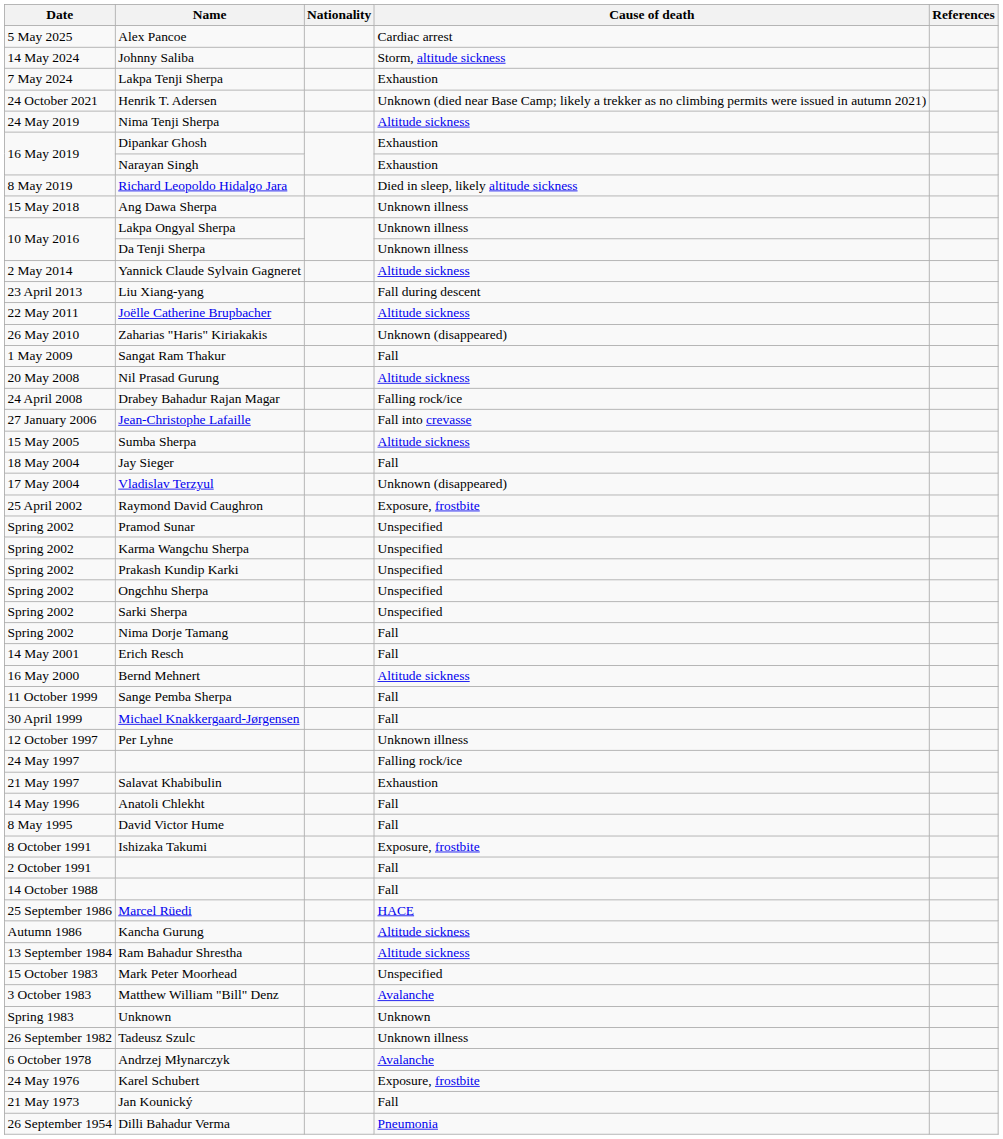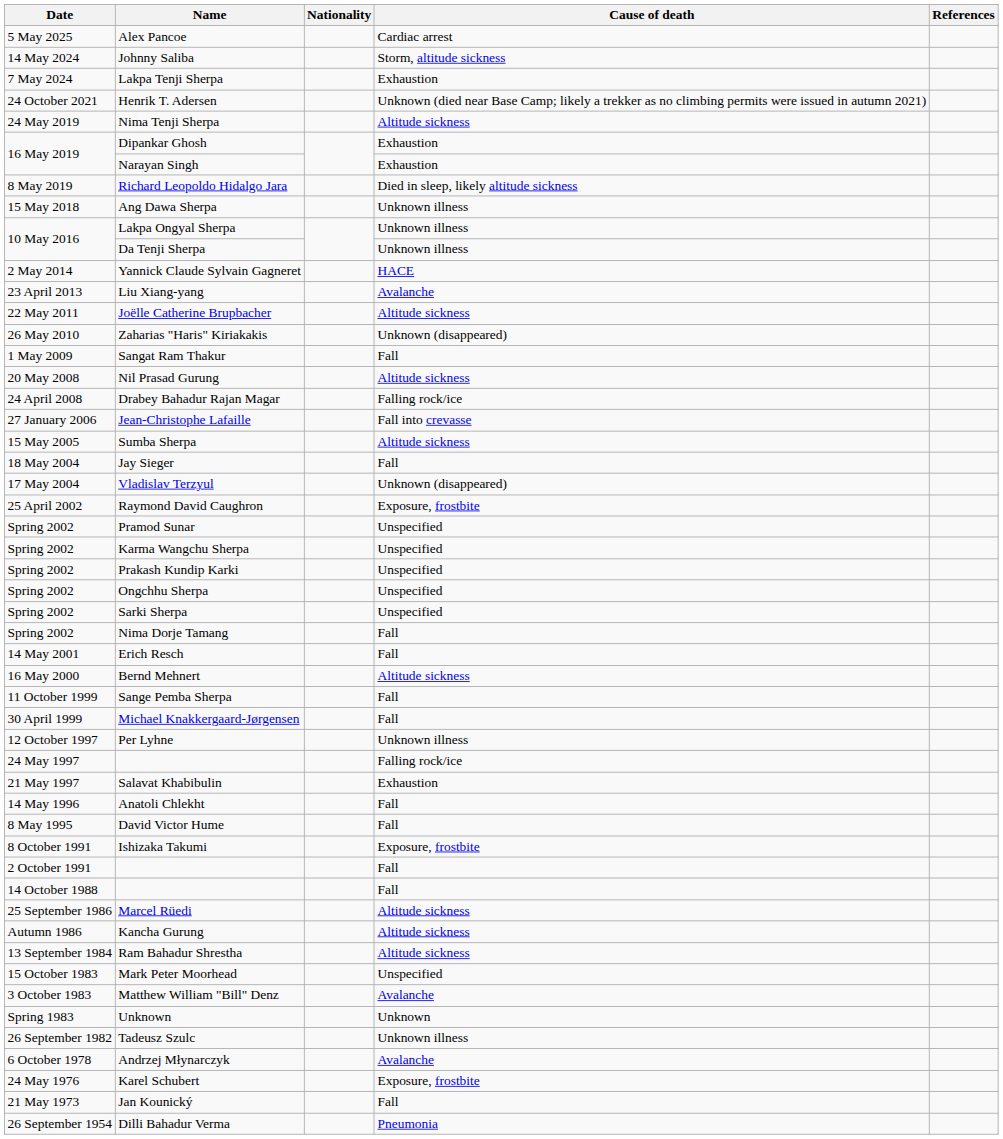 <table class="wikitable sortable mw-collapsible ">
 <tr>
 <th>Date</th>
 <th>Name</th>
 <th>Nationality</th>
 <th>Cause of death</th>
 <th>References</th>
 </tr>
 <tr>
 <td>5 May 2025</td>
 <td>Alex Pancoe</td>
 <td></td>
 <td>Cardiac arrest</td>
 <td></td>
 </tr>
 <tr>
 <td>14 May 2024</td>
 <td>Johnny Saliba</td>
 <td></td>
 <td>Storm, <a href='#'>altitude sickness</a></td>
 <td></td>
 </tr>
 <tr>
 <td>7 May 2024</td>
 <td>Lakpa Tenji Sherpa</td>
 <td></td>
 <td>Exhaustion</td>
 <td></td>
 </tr>
 <tr>
 <td>24 October 2021</td>
 <td>Henrik T. Adersen</td>
 <td></td>
 <td>Unknown (died near Base Camp; likely a trekker as no climbing permits were issued in autumn 2021)</td>
 <td></td>
 </tr>
 <tr>
 <td>24 May 2019</td>
 <td>Nima Tenji Sherpa</td>
 <td></td>
 <td><a href='#'>Altitude sickness</a></td>
 <td></td>
 </tr>
 <tr>
 <td rowspan="2">16 May 2019</td>
 <td>Dipankar Ghosh</td>
 <td rowspan="2"></td>
 <td>Exhaustion</td>
 <td></td>
 </tr>
 <tr>
 <td>Narayan Singh</td>
 <td>Exhaustion</td>
 <td></td>
 </tr>
 <tr>
 <td>8 May 2019</td>
 <td><a href='#'>Richard Leopoldo Hidalgo Jara</a></td>
 <td></td>
 <td>Died in sleep, likely <a href='#'>altitude sickness</a></td>
 <td></td>
 </tr>
 <tr>
 <td>15 May 2018</td>
 <td>Ang Dawa Sherpa</td>
 <td></td>
 <td>Unknown illness</td>
 <td></td>
 </tr>
 <tr>
 <td rowspan="2">10 May 2016</td>
 <td>Lakpa Ongyal Sherpa</td>
 <td rowspan="2"></td>
 <td>Unknown illness</td>
 <td></td>
 </tr>
 <tr>
 <td>Da Tenji Sherpa</td>
 <td>Unknown illness</td>
 <td></td>
 </tr>
 <tr>
 <td>2 May 2014</td>
 <td>Yannick Claude Sylvain Gagneret</td>
 <td></td>
-<td><a href='#'>Altitude sickness</a></td>
+<td><a href='#'>HACE</a></td>
 <td></td>
 </tr>
 <tr>
 <td>23 April 2013</td>
 <td>Liu Xiang-yang</td>
 <td></td>
-<td>Fall during descent</td>
+<td><a href='#'>Avalanche</a></td>
 <td></td>
 </tr>
 <tr>
 <td>22 May 2011</td>
 <td><a href='#'>Joëlle Catherine Brupbacher</a></td>
 <td></td>
 <td><a href='#'>Altitude sickness</a></td>
 <td></td>
 </tr>
 <tr>
 <td>26 May 2010</td>
 <td>Zaharias "Haris" Kiriakakis</td>
 <td></td>
 <td>Unknown (disappeared)</td>
 <td></td>
 </tr>
 <tr>
 <td>1 May 2009</td>
 <td>Sangat Ram Thakur</td>
 <td></td>
 <td>Fall</td>
 <td></td>
 </tr>
 <tr>
 <td>20 May 2008</td>
 <td>Nil Prasad Gurung</td>
 <td></td>
 <td><a href='#'>Altitude sickness</a></td>
 <td></td>
 </tr>
 <tr>
 <td>24 April 2008</td>
 <td>Drabey Bahadur Rajan Magar</td>
 <td></td>
 <td>Falling rock/ice</td>
 <td></td>
 </tr>
 <tr>
 <td>27 January 2006</td>
 <td><a href='#'>Jean-Christophe Lafaille</a></td>
 <td></td>
 <td>Fall into <a href='#'>crevasse</a></td>
 <td></td>
 </tr>
 <tr>
 <td>15 May 2005</td>
 <td>Sumba Sherpa</td>
 <td></td>
 <td><a href='#'>Altitude sickness</a></td>
 <td></td>
 </tr>
 <tr>
 <td>18 May 2004</td>
 <td>Jay Sieger</td>
 <td></td>
 <td>Fall</td>
 <td></td>
 </tr>
 <tr>
 <td>17 May 2004</td>
 <td><a href='#'>Vladislav Terzyul</a></td>
 <td></td>
 <td>Unknown (disappeared)</td>
 <td></td>
 </tr>
 <tr>
 <td>25 April 2002</td>
 <td>Raymond David Caughron</td>
 <td></td>
 <td>Exposure, <a href='#'>frostbite</a></td>
 <td></td>
 </tr>
 <tr>
 <td>Spring 2002</td>
 <td>Pramod Sunar</td>
 <td></td>
 <td>Unspecified</td>
 <td></td>
 </tr>
 <tr>
 <td>Spring 2002</td>
 <td>Karma Wangchu Sherpa</td>
 <td></td>
 <td>Unspecified</td>
 <td></td>
 </tr>
 <tr>
 <td>Spring 2002</td>
 <td>Prakash Kundip Karki</td>
 <td></td>
 <td>Unspecified</td>
 <td></td>
 </tr>
 <tr>
 <td>Spring 2002</td>
 <td>Ongchhu Sherpa</td>
 <td></td>
 <td>Unspecified</td>
 <td></td>
 </tr>
 <tr>
 <td>Spring 2002</td>
 <td>Sarki Sherpa</td>
 <td></td>
 <td>Unspecified</td>
 <td></td>
 </tr>
 <tr>
 <td>Spring 2002</td>
 <td>Nima Dorje Tamang</td>
 <td></td>
 <td>Fall</td>
 <td></td>
 </tr>
 <tr>
 <td>14 May 2001</td>
 <td>Erich Resch</td>
 <td></td>
 <td>Fall</td>
 <td></td>
 </tr>
 <tr>
 <td>16 May 2000</td>
 <td>Bernd Mehnert</td>
 <td></td>
 <td><a href='#'>Altitude sickness</a></td>
 <td></td>
 </tr>
 <tr>
 <td>11 October 1999</td>
 <td>Sange Pemba Sherpa</td>
 <td></td>
 <td>Fall</td>
 <td></td>
 </tr>
 <tr>
 <td>30 April 1999</td>
 <td><a href='#'>Michael Knakkergaard-Jørgensen</a></td>
 <td></td>
 <td>Fall</td>
 <td></td>
 </tr>
 <tr>
 <td>12 October 1997</td>
 <td>Per Lyhne</td>
 <td></td>
 <td>Unknown illness</td>
 <td></td>
 </tr>
 <tr>
 <td>24 May 1997</td>
 <td></td>
 <td></td>
 <td>Falling rock/ice</td>
 <td></td>
 </tr>
 <tr>
 <td>21 May 1997</td>
 <td>Salavat Khabibulin</td>
 <td></td>
 <td>Exhaustion</td>
 <td></td>
 </tr>
 <tr>
 <td>14 May 1996</td>
 <td>Anatoli Chlekht</td>
 <td></td>
 <td>Fall</td>
 <td></td>
 </tr>
 <tr>
 <td>8 May 1995</td>
 <td>David Victor Hume</td>
 <td></td>
 <td>Fall</td>
 <td></td>
 </tr>
 <tr>
 <td>8 October 1991</td>
 <td>Ishizaka Takumi</td>
 <td></td>
 <td>Exposure, <a href='#'>frostbite</a></td>
 <td></td>
 </tr>
 <tr>
 <td>2 October 1991</td>
 <td></td>
 <td></td>
 <td>Fall</td>
 <td></td>
 </tr>
 <tr>
 <td>14 October 1988</td>
 <td></td>
 <td></td>
 <td>Fall</td>
 <td></td>
 </tr>
 <tr>
 <td>25 September 1986</td>
 <td><a href='#'>Marcel Rüedi</a></td>
 <td></td>
-<td><a href='#'>HACE</a></td>
+<td><a href='#'>Altitude sickness</a></td>
 <td></td>
 </tr>
 <tr>
 <td>Autumn 1986</td>
 <td>Kancha Gurung</td>
 <td></td>
 <td><a href='#'>Altitude sickness</a></td>
 <td></td>
 </tr>
 <tr>
 <td>13 September 1984</td>
 <td>Ram Bahadur Shrestha</td>
 <td></td>
 <td><a href='#'>Altitude sickness</a></td>
 <td></td>
 </tr>
 <tr>
 <td>15 October 1983</td>
 <td>Mark Peter Moorhead</td>
 <td></td>
 <td>Unspecified</td>
 <td></td>
 </tr>
 <tr>
 <td>3 October 1983</td>
 <td>Matthew William "Bill" Denz</td>
 <td></td>
 <td><a href='#'>Avalanche</a></td>
 <td></td>
 </tr>
 <tr>
 <td>Spring 1983</td>
 <td>Unknown</td>
 <td></td>
 <td>Unknown</td>
 <td></td>
 </tr>
 <tr>
 <td>26 September 1982</td>
 <td>Tadeusz Szulc</td>
 <td></td>
 <td>Unknown illness</td>
 <td></td>
 </tr>
 <tr>
 <td>6 October 1978</td>
 <td>Andrzej Młynarczyk</td>
 <td></td>
 <td><a href='#'>Avalanche</a></td>
 <td></td>
 </tr>
 <tr>
 <td>24 May 1976</td>
 <td>Karel Schubert</td>
 <td></td>
 <td>Exposure, <a href='#'>frostbite</a></td>
 <td></td>
 </tr>
 <tr>
 <td>21 May 1973</td>
 <td>Jan Kounický</td>
 <td></td>
 <td>Fall</td>
 <td></td>
 </tr>
 <tr>
 <td>26 September 1954</td>
 <td>Dilli Bahadur Verma</td>
 <td></td>
 <td><a href='#'>Pneumonia</a></td>
 <td></td>
 </tr>
 </table>
